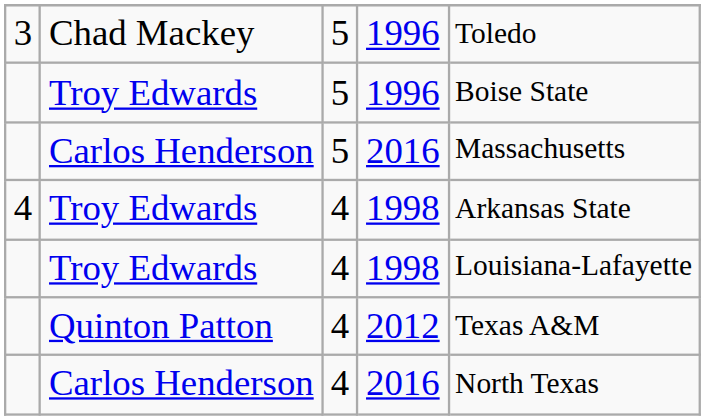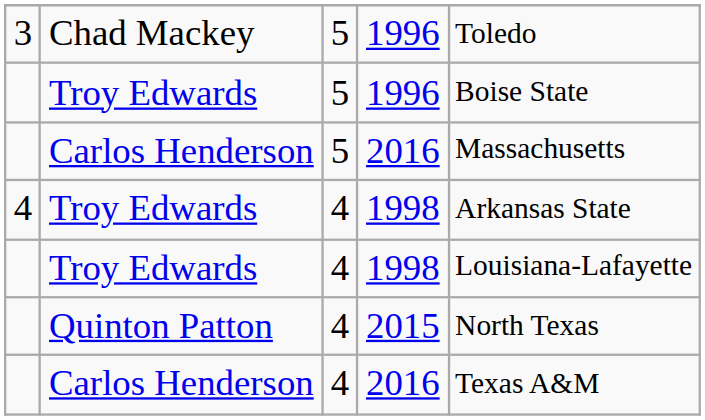 <table class="wikitable">
 <tr>
 </tr>
 <tr>
 <td>3</td>
 <td>Chad Mackey</td>
 <td>5</td>
 <td><a href='#'>1996</a></td>
 <td style="font-size:80%;">Toledo</td>
 </tr>
 <tr>
 <td></td>
 <td><a href='#'>Troy Edwards</a></td>
 <td>5</td>
 <td><a href='#'>1996</a></td>
 <td style="font-size:80%;">Boise State</td>
 </tr>
 <tr>
 <td></td>
 <td><a href='#'>Carlos Henderson</a></td>
 <td>5</td>
 <td><a href='#'>2016</a></td>
 <td style="font-size:80%;">Massachusetts</td>
 </tr>
 <tr>
 <td>4</td>
 <td><a href='#'>Troy Edwards</a></td>
 <td>4</td>
 <td><a href='#'>1998</a></td>
 <td style="font-size:80%;">Arkansas State</td>
 </tr>
 <tr>
 <td></td>
 <td><a href='#'>Troy Edwards</a></td>
 <td>4</td>
 <td><a href='#'>1998</a></td>
 <td style="font-size:80%;">Louisiana-Lafayette</td>
 </tr>
 <tr>
 <td></td>
 <td><a href='#'>Quinton Patton</a></td>
 <td>4</td>
-<td><a href='#'>2012</a></td>
-<td style="font-size:80%;">Texas A&M</td>
+<td><a href='#'>2015</a></td>
+<td style="font-size:80%;">North Texas</td>
 </tr>
 <tr>
 <td></td>
 <td><a href='#'>Carlos Henderson</a></td>
 <td>4</td>
 <td><a href='#'>2016</a></td>
-<td style="font-size:80%;">North Texas</td>
+<td style="font-size:80%;">Texas A&M</td>
 </tr>
 </table>
